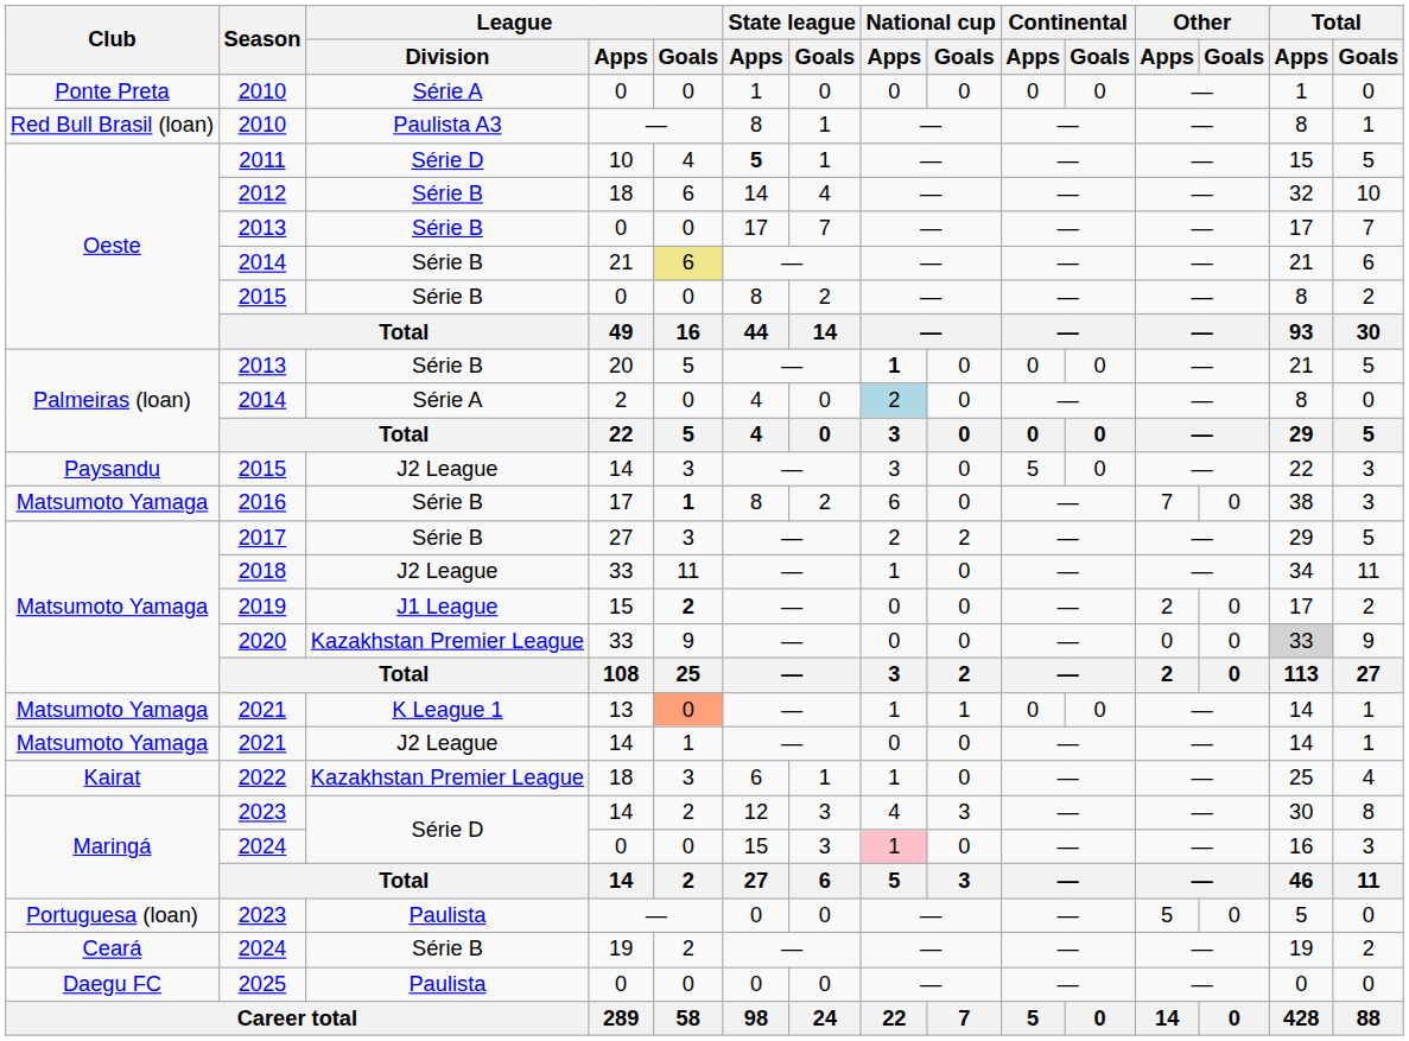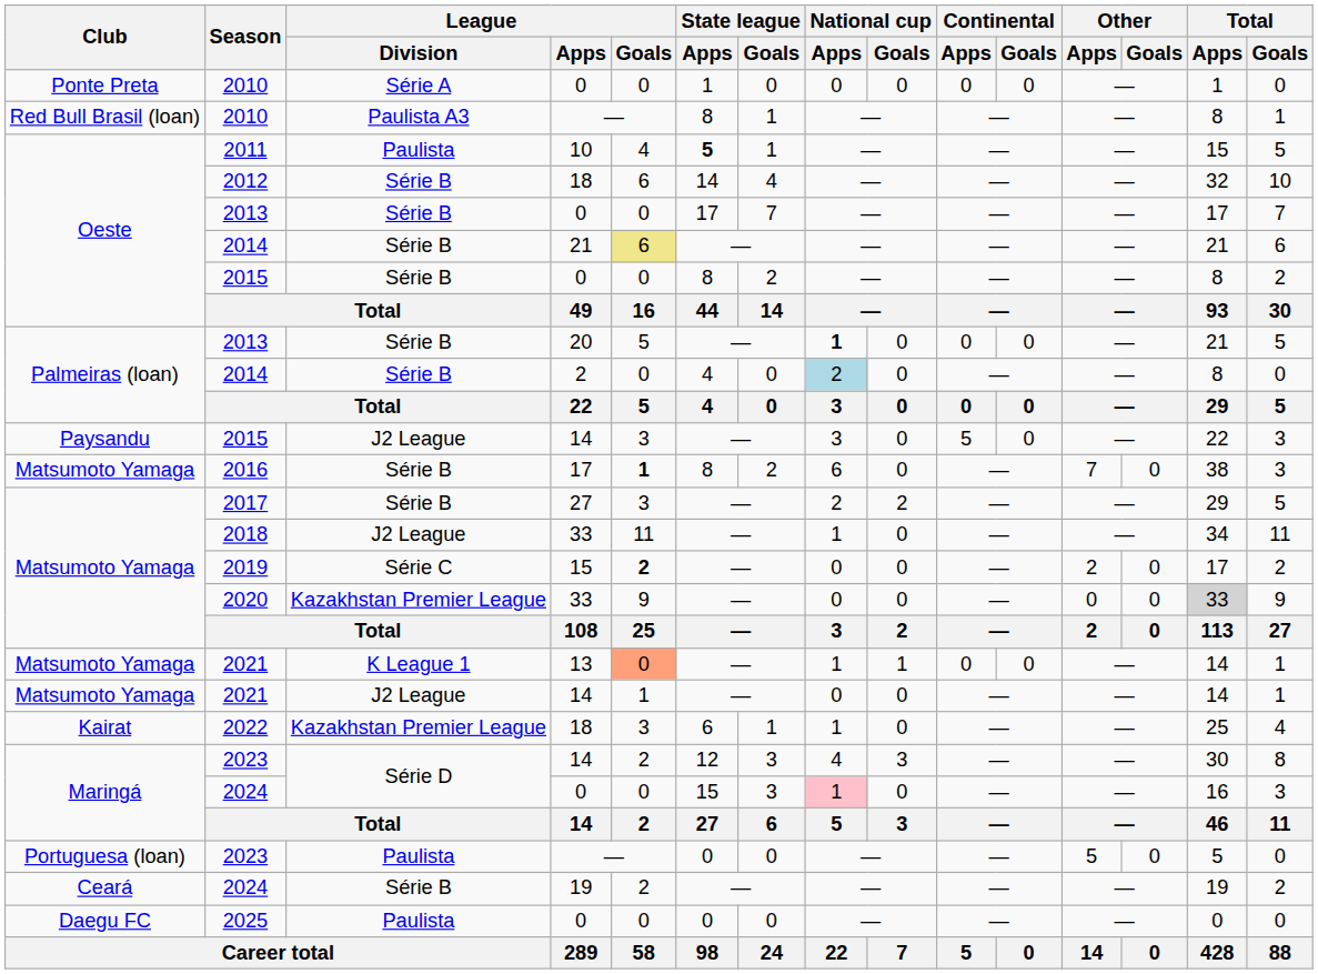 <table class="wikitable" style="text-align: center;">
 <tr>
 <th rowspan="2">Club</th>
 <th rowspan="2">Season</th>
 <th colspan="3">League</th>
 <th colspan="2">State league</th>
 <th colspan="2">National cup</th>
 <th colspan="2">Continental</th>
 <th colspan="2">Other</th>
 <th colspan="2">Total</th>
 </tr>
 <tr>
 <th>Division</th>
 <th>Apps</th>
 <th>Goals</th>
 <th>Apps</th>
 <th>Goals</th>
 <th>Apps</th>
 <th>Goals</th>
 <th>Apps</th>
 <th>Goals</th>
 <th>Apps</th>
 <th>Goals</th>
 <th>Apps</th>
 <th>Goals</th>
 </tr>
 <tr>
 <td valign="center"><a href='#'>Ponte Preta</a></td>
 <td><a href='#'>2010</a></td>
 <td><a href='#'>Série A</a></td>
 <td>0</td>
 <td>0</td>
 <td>1</td>
 <td>0</td>
 <td>0</td>
 <td>0</td>
 <td>0</td>
 <td>0</td>
 <td colspan="2">—</td>
 <td>1</td>
 <td>0</td>
 </tr>
 <tr>
 <td valign="center"><a href='#'>Red Bull Brasil</a> (loan)</td>
 <td><a href='#'>2010</a></td>
 <td><a href='#'>Paulista A3</a></td>
 <td colspan="2">—</td>
 <td>8</td>
 <td>1</td>
 <td colspan="2">—</td>
 <td colspan="2">—</td>
 <td colspan="2">—</td>
 <td>8</td>
 <td>1</td>
 </tr>
 <tr>
 <td rowspan=6 valign="center"><a href='#'>Oeste</a></td>
 <td><a href='#'>2011</a></td>
-<td><a href='#'>Série D</a></td>
+<td><a href='#'>Paulista</a></td>
 <td>10</td>
 <td>4</td>
 <td><strong>5</strong></td>
 <td>1</td>
 <td colspan="2">—</td>
 <td colspan="2">—</td>
 <td colspan="2">—</td>
 <td>15</td>
 <td>5</td>
 </tr>
 <tr>
 <td><a href='#'>2012</a></td>
 <td><a href='#'>Série B</a></td>
 <td>18</td>
 <td>6</td>
 <td>14</td>
 <td>4</td>
 <td colspan="2">—</td>
 <td colspan="2">—</td>
 <td colspan="2">—</td>
 <td>32</td>
 <td>10</td>
 </tr>
 <tr>
 <td><a href='#'>2013</a></td>
 <td><a href='#'>Série B</a></td>
 <td>0</td>
 <td>0</td>
 <td>17</td>
 <td>7</td>
 <td colspan="2">—</td>
 <td colspan="2">—</td>
 <td colspan="2">—</td>
 <td>17</td>
 <td>7</td>
 </tr>
 <tr>
 <td><a href='#'>2014</a></td>
 <td>Série B</td>
 <td>21</td>
 <td style="background: khaki;">6</td>
 <td colspan="2">—</td>
 <td colspan="2">—</td>
 <td colspan="2">—</td>
 <td colspan="2">—</td>
 <td>21</td>
 <td>6</td>
 </tr>
 <tr>
 <td><a href='#'>2015</a></td>
 <td>Série B</td>
 <td>0</td>
 <td>0</td>
 <td>8</td>
 <td>2</td>
 <td colspan="2">—</td>
 <td colspan="2">—</td>
 <td colspan="2">—</td>
 <td>8</td>
 <td>2</td>
 </tr>
 <tr>
 <th colspan="2">Total</th>
 <th>49</th>
 <th>16</th>
 <th>44</th>
 <th>14</th>
 <th colspan="2">—</th>
 <th colspan="2">—</th>
 <th colspan="2">—</th>
 <th>93</th>
 <th>30</th>
 </tr>
 <tr>
 <td rowspan=3 valign="center"><a href='#'>Palmeiras</a> (loan)</td>
 <td><a href='#'>2013</a></td>
 <td>Série B</td>
 <td>20</td>
 <td>5</td>
 <td colspan="2">—</td>
 <td><strong>1</strong></td>
 <td>0</td>
 <td>0</td>
 <td>0</td>
 <td colspan="2">—</td>
 <td>21</td>
 <td>5</td>
 </tr>
 <tr>
 <td><a href='#'>2014</a></td>
-<td>Série A</td>
+<td><a href='#'>Série B</a></td>
 <td>2</td>
 <td>0</td>
 <td>4</td>
 <td>0</td>
 <td style="background: lightblue;">2</td>
 <td>0</td>
 <td colspan="2">—</td>
 <td colspan="2">—</td>
 <td>8</td>
 <td>0</td>
 </tr>
 <tr>
 <th colspan="2">Total</th>
 <th>22</th>
 <th>5</th>
 <th>4</th>
 <th>0</th>
 <th>3</th>
 <th>0</th>
 <th>0</th>
 <th>0</th>
 <th colspan="2">—</th>
 <th>29</th>
 <th>5</th>
 </tr>
 <tr>
 <td valign="center"><a href='#'>Paysandu</a></td>
 <td><a href='#'>2015</a></td>
 <td>J2 League</td>
 <td>14</td>
 <td>3</td>
 <td colspan="2">—</td>
 <td>3</td>
 <td>0</td>
 <td>5</td>
 <td>0</td>
 <td colspan="2">—</td>
 <td>22</td>
 <td>3</td>
 </tr>
 <tr>
 <td valign="center"><a href='#'>Matsumoto Yamaga</a></td>
 <td><a href='#'>2016</a></td>
 <td>Série B</td>
 <td>17</td>
 <td><strong>1</strong></td>
 <td>8</td>
 <td>2</td>
 <td>6</td>
 <td>0</td>
 <td colspan="2">—</td>
 <td>7</td>
 <td>0</td>
 <td>38</td>
 <td>3</td>
 </tr>
 <tr>
 <td rowspan=5 valign="center"><a href='#'>Matsumoto Yamaga</a></td>
 <td><a href='#'>2017</a></td>
 <td>Série B</td>
 <td>27</td>
 <td>3</td>
 <td colspan="2">—</td>
 <td>2</td>
 <td>2</td>
 <td colspan="2">—</td>
 <td colspan="2">—</td>
 <td>29</td>
 <td>5</td>
 </tr>
 <tr>
 <td><a href='#'>2018</a></td>
 <td>J2 League</td>
 <td>33</td>
 <td>11</td>
 <td colspan="2">—</td>
 <td>1</td>
 <td>0</td>
 <td colspan="2">—</td>
 <td colspan="2">—</td>
 <td>34</td>
 <td>11</td>
 </tr>
 <tr>
 <td><a href='#'>2019</a></td>
-<td><a href='#'>J1 League</a></td>
+<td>Série C</td>
 <td>15</td>
 <td><strong>2</strong></td>
 <td colspan="2">—</td>
 <td>0</td>
 <td>0</td>
 <td colspan="2">—</td>
 <td>2</td>
 <td>0</td>
 <td>17</td>
 <td>2</td>
 </tr>
 <tr>
 <td><a href='#'>2020</a></td>
 <td><a href='#'>Kazakhstan Premier League</a></td>
 <td>33</td>
 <td>9</td>
 <td colspan="2">—</td>
 <td>0</td>
 <td>0</td>
 <td colspan="2">—</td>
 <td>0</td>
 <td>0</td>
 <td style="background: lightgrey;">33</td>
 <td>9</td>
 </tr>
 <tr>
 <th colspan="2">Total</th>
 <th>108</th>
 <th>25</th>
 <th colspan="2">—</th>
 <th>3</th>
 <th>2</th>
 <th colspan="2">—</th>
 <th>2</th>
 <th>0</th>
 <th>113</th>
 <th>27</th>
 </tr>
 <tr>
 <td valign="center"><a href='#'>Matsumoto Yamaga</a></td>
 <td><a href='#'>2021</a></td>
 <td><a href='#'>K League 1</a></td>
 <td>13</td>
 <td style="background: lightsalmon;">0</td>
 <td colspan="2">—</td>
 <td>1</td>
 <td>1</td>
 <td>0</td>
 <td>0</td>
 <td colspan="2">—</td>
 <td>14</td>
 <td>1</td>
 </tr>
 <tr>
 <td valign="center"><a href='#'>Matsumoto Yamaga</a></td>
 <td><a href='#'>2021</a></td>
 <td>J2 League</td>
 <td>14</td>
 <td>1</td>
 <td colspan="2">—</td>
 <td>0</td>
 <td>0</td>
 <td colspan="2">—</td>
 <td colspan="2">—</td>
 <td>14</td>
 <td>1</td>
 </tr>
 <tr>
 <td valign="center"><a href='#'>Kairat</a></td>
 <td><a href='#'>2022</a></td>
 <td><a href='#'>Kazakhstan Premier League</a></td>
 <td>18</td>
 <td>3</td>
 <td>6</td>
 <td>1</td>
 <td>1</td>
 <td>0</td>
 <td colspan="2">—</td>
 <td colspan="2">—</td>
 <td>25</td>
 <td>4</td>
 </tr>
 <tr>
 <td rowspan="3" valign="center"><a href='#'>Maringá</a></td>
 <td><a href='#'>2023</a></td>
 <td rowspan="2">Série D</td>
 <td>14</td>
 <td>2</td>
 <td>12</td>
 <td>3</td>
 <td>4</td>
 <td>3</td>
 <td colspan="2">—</td>
 <td colspan="2">—</td>
 <td>30</td>
 <td>8</td>
 </tr>
 <tr>
 <td><a href='#'>2024</a></td>
 <td>0</td>
 <td>0</td>
 <td>15</td>
 <td>3</td>
 <td style="background: pink;">1</td>
 <td>0</td>
 <td colspan="2">—</td>
 <td colspan="2">—</td>
 <td>16</td>
 <td>3</td>
 </tr>
 <tr>
 <th colspan="2">Total</th>
 <th>14</th>
 <th>2</th>
 <th>27</th>
 <th>6</th>
 <th>5</th>
 <th>3</th>
 <th colspan="2">—</th>
 <th colspan="2">—</th>
 <th>46</th>
 <th>11</th>
 </tr>
 <tr>
 <td valign="center"><a href='#'>Portuguesa</a> (loan)</td>
 <td><a href='#'>2023</a></td>
 <td><a href='#'>Paulista</a></td>
 <td colspan="2">—</td>
 <td>0</td>
 <td>0</td>
 <td colspan="2">—</td>
 <td colspan="2">—</td>
 <td>5</td>
 <td>0</td>
 <td>5</td>
 <td>0</td>
 </tr>
 <tr>
 <td valign="center"><a href='#'>Ceará</a></td>
 <td><a href='#'>2024</a></td>
 <td>Série B</td>
 <td>19</td>
 <td>2</td>
 <td colspan="2">—</td>
 <td colspan="2">—</td>
 <td colspan="2">—</td>
 <td colspan="2">—</td>
 <td>19</td>
 <td>2</td>
 </tr>
 <tr>
 <td valign="center"><a href='#'>Daegu FC</a></td>
 <td><a href='#'>2025</a></td>
 <td><a href='#'>Paulista</a></td>
 <td>0</td>
 <td>0</td>
 <td>0</td>
 <td>0</td>
 <td colspan="2">—</td>
 <td colspan="2">—</td>
 <td colspan="2">—</td>
 <td>0</td>
 <td>0</td>
 </tr>
 <tr>
 <th colspan="3">Career total</th>
 <th>289</th>
 <th>58</th>
 <th>98</th>
 <th>24</th>
 <th>22</th>
 <th>7</th>
 <th>5</th>
 <th>0</th>
 <th>14</th>
 <th>0</th>
 <th>428</th>
 <th>88</th>
 </tr>
 </table>
